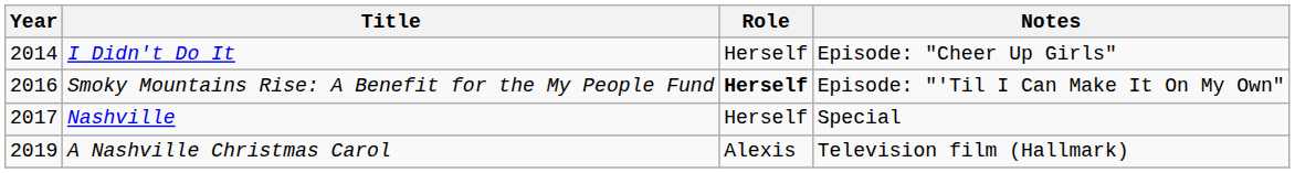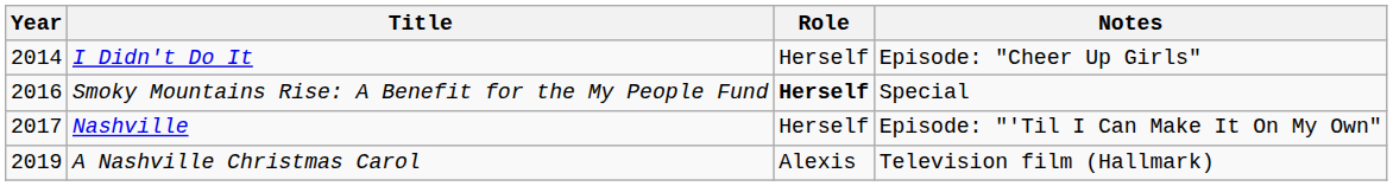 <table class="wikitable">
 <tr>
 <th>Year</th>
 <th>Title</th>
 <th>Role</th>
 <th class="unsortable">Notes</th>
 </tr>
 <tr>
 <td>2014</td>
 <td><em><a href='#'>I Didn't Do It</a></em></td>
 <td>Herself</td>
 <td>Episode: "Cheer Up Girls"</td>
 </tr>
 <tr>
 <td>2016</td>
 <td><em>Smoky Mountains Rise: A Benefit for the My People Fund</em></td>
 <td><strong>Herself</strong></td>
-<td>Episode: "'Til I Can Make It On My Own"</td>
+<td>Special</td>
 </tr>
 <tr>
 <td>2017</td>
 <td><em><a href='#'>Nashville</a></em></td>
 <td>Herself</td>
-<td>Special</td>
+<td>Episode: "'Til I Can Make It On My Own"</td>
 </tr>
 <tr>
 <td>2019</td>
 <td><em>A Nashville Christmas Carol</em></td>
 <td>Alexis</td>
 <td>Television film (Hallmark)</td>
 </tr>
 </table>
